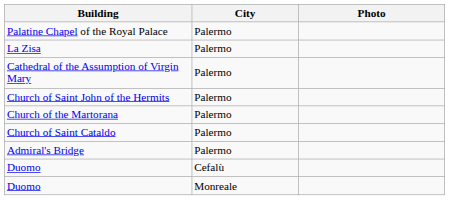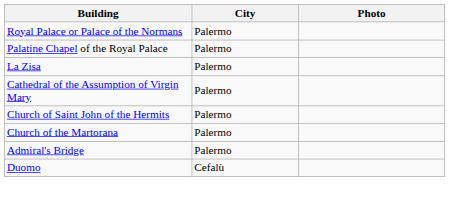 <table class="wikitable" width=630>
 <tr>
 <th width=270px>Building</th>
 <th width=150px>City</th>
 <th width=210px>Photo</th>
+</tr>
+<tr>
+<td><a href='#'>Royal Palace or Palace of the Normans</a></td>
+<td>Palermo</td>
+<td></td>
 </tr>
 <tr>
 <td><a href='#'>Palatine Chapel</a> of the Royal Palace</td>
 <td>Palermo</td>
 <td></td>
 </tr>
 <tr>
 <td><a href='#'>La Zisa</a></td>
 <td>Palermo</td>
 <td></td>
 </tr>
 <tr>
 <td><a href='#'>Cathedral of the Assumption of Virgin Mary</a></td>
 <td>Palermo</td>
 <td></td>
 </tr>
 <tr>
 <td><a href='#'>Church of Saint John of the Hermits</a></td>
 <td>Palermo</td>
 <td></td>
 </tr>
 <tr>
 <td><a href='#'>Church of the Martorana</a></td>
 <td>Palermo</td>
 <td></td>
 </tr>
 <tr>
-<td><a href='#'>Church of Saint Cataldo</a></td>
-<td>Palermo</td>
-<td></td>
-</tr>
-<tr>
 <td><a href='#'>Admiral's Bridge</a></td>
 <td>Palermo</td>
 <td></td>
 </tr>
 <tr>
 <td><a href='#'>Duomo</a></td>
 <td>Cefalù</td>
 <td></td>
 </tr>
-<tr>
-<td><a href='#'>Duomo</a></td>
-<td>Monreale</td>
-<td></td>
-</tr>
 </table>
